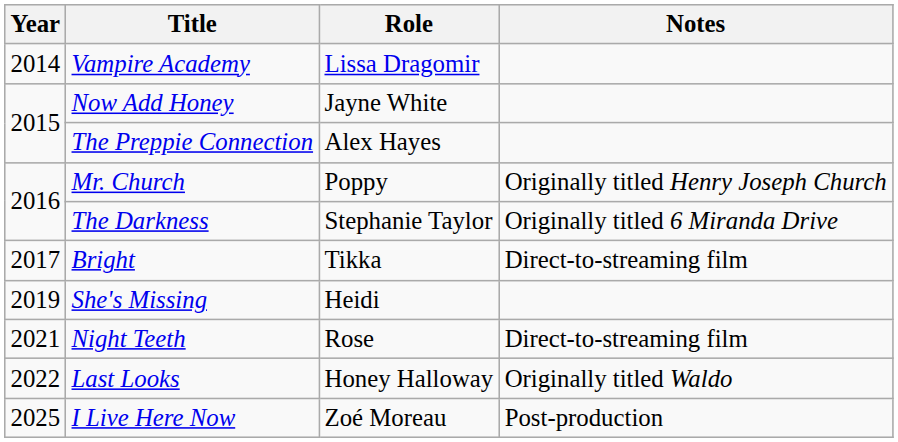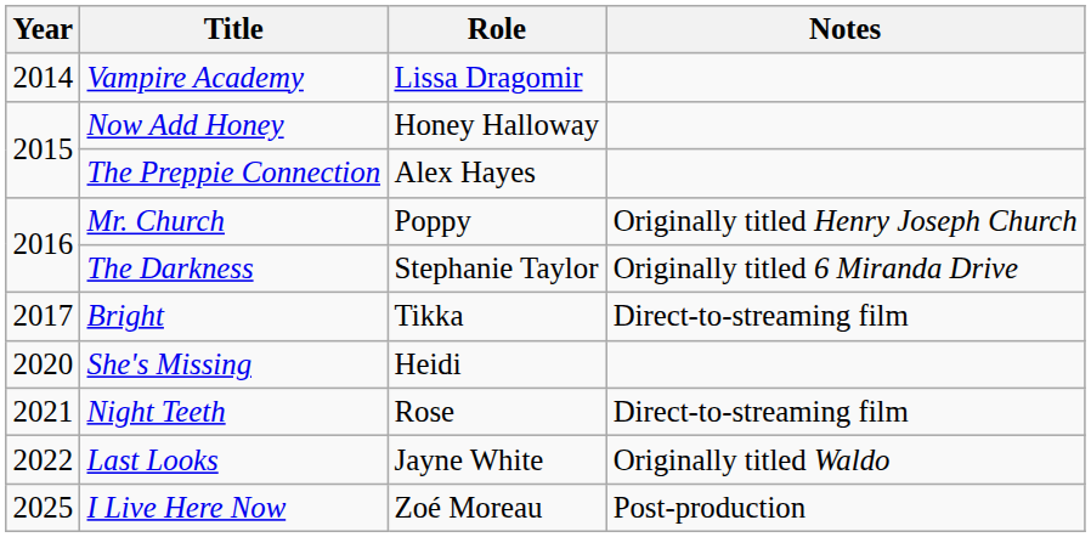 <table class="wikitable sortable">
 <tr>
 <th>Year</th>
 <th>Title</th>
 <th>Role</th>
 <th class="unsortable">Notes</th>
 </tr>
 <tr>
 <td>2014</td>
 <td><em><a href='#'>Vampire Academy</a></em></td>
 <td><a href='#'>Lissa Dragomir</a></td>
 <td></td>
 </tr>
 <tr>
 <td rowspan="2">2015</td>
 <td><em><a href='#'>Now Add Honey</a></em></td>
-<td>Jayne White</td>
+<td>Honey Halloway</td>
 <td></td>
 </tr>
 <tr>
 <td><em><a href='#'>The Preppie Connection</a></em></td>
 <td>Alex Hayes</td>
 <td></td>
 </tr>
 <tr>
 <td rowspan="2">2016</td>
 <td><em><a href='#'>Mr. Church</a></em></td>
 <td>Poppy</td>
 <td>Originally titled <em>Henry Joseph Church</em></td>
 </tr>
 <tr>
 <td><em><a href='#'>The Darkness</a></em></td>
 <td>Stephanie Taylor</td>
 <td>Originally titled <em>6 Miranda Drive</em></td>
 </tr>
 <tr>
 <td>2017</td>
 <td><em><a href='#'>Bright</a></em></td>
 <td>Tikka</td>
 <td>Direct-to-streaming film</td>
 </tr>
 <tr>
-<td>2019</td>
+<td>2020</td>
 <td><em><a href='#'>She's Missing</a></em></td>
 <td>Heidi</td>
 <td></td>
 </tr>
 <tr>
 <td>2021</td>
 <td><em><a href='#'>Night Teeth</a></em></td>
 <td>Rose</td>
 <td>Direct-to-streaming film</td>
 </tr>
 <tr>
 <td>2022</td>
 <td><em><a href='#'>Last Looks</a></em></td>
-<td>Honey Halloway</td>
+<td>Jayne White</td>
 <td>Originally titled <em>Waldo</em></td>
 </tr>
 <tr>
 <td>2025</td>
 <td><em><a href='#'>I Live Here Now</a></em></td>
 <td>Zoé Moreau</td>
 <td>Post-production</td>
 </tr>
 </table>
